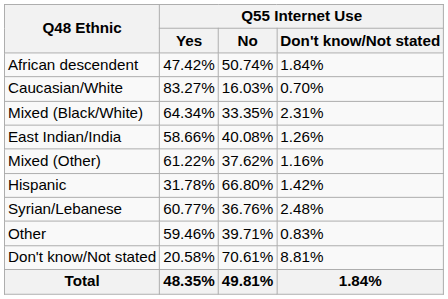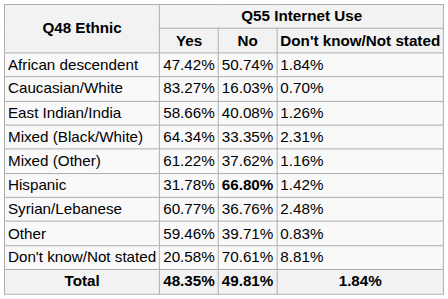 <table class="wikitable sortable">
 <tr>
 <th rowspan="2">Q48 Ethnic</th>
 <th colspan="3">Q55 Internet Use</th>
 </tr>
 <tr>
 <th>Yes</th>
 <th>No</th>
 <th>Don't know/Not stated</th>
 </tr>
 <tr>
 <td>African descendent</td>
 <td>47.42%</td>
 <td>50.74%</td>
 <td>1.84%</td>
 </tr>
 <tr>
 <td>Caucasian/White</td>
 <td>83.27%</td>
 <td>16.03%</td>
 <td>0.70%</td>
 </tr>
 <tr>
+<td>East Indian/India</td>
+<td>58.66%</td>
+<td>40.08%</td>
+<td>1.26%</td>
+</tr>
+<tr>
 <td>Mixed (Black/White)</td>
 <td>64.34%</td>
 <td>33.35%</td>
 <td>2.31%</td>
-</tr>
-<tr>
-<td>East Indian/India</td>
-<td>58.66%</td>
-<td>40.08%</td>
-<td>1.26%</td>
 </tr>
 <tr>
 <td>Mixed (Other)</td>
 <td>61.22%</td>
 <td>37.62%</td>
 <td>1.16%</td>
 </tr>
 <tr>
 <td>Hispanic</td>
 <td>31.78%</td>
-<td>66.80%</td>
+<td><strong>66.80%</strong></td>
 <td>1.42%</td>
 </tr>
 <tr>
 <td>Syrian/Lebanese</td>
 <td>60.77%</td>
 <td>36.76%</td>
 <td>2.48%</td>
 </tr>
 <tr>
 <td>Other</td>
 <td>59.46%</td>
 <td>39.71%</td>
 <td>0.83%</td>
 </tr>
 <tr>
 <td>Don't know/Not stated</td>
 <td>20.58%</td>
 <td>70.61%</td>
 <td>8.81%</td>
 </tr>
 <tr>
 <th>Total</th>
 <th>48.35%</th>
 <th>49.81%</th>
 <th>1.84%</th>
 </tr>
 </table>
